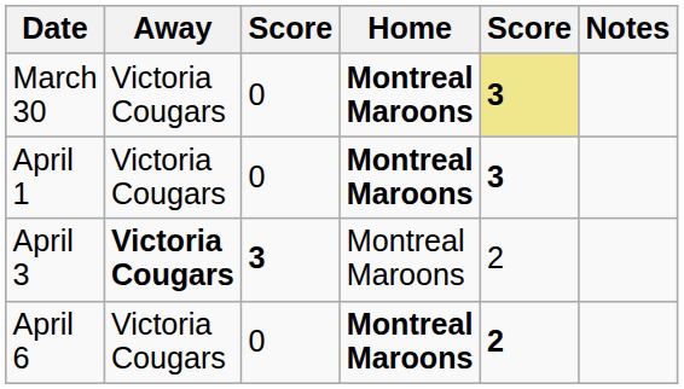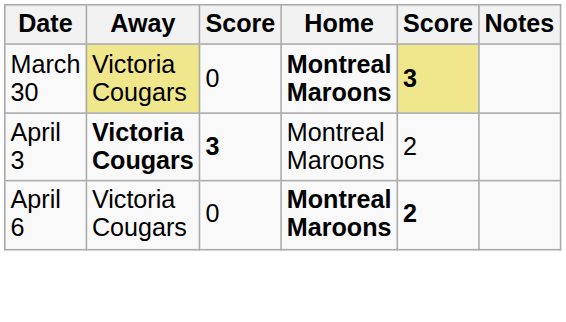 <table class="wikitable">
 <tr>
 <th width="6em">Date</th>
 <th width="10em">Away</th>
 <th width="5em">Score</th>
 <th width="10em">Home</th>
 <th width="5em">Score</th>
 <th width="6em">Notes</th>
 </tr>
 <tr>
 <td>March 30</td>
-<td>Victoria Cougars</td>
+<td style="background: khaki;">Victoria Cougars</td>
 <td>0</td>
 <td><strong>Montreal Maroons</strong></td>
 <td style="background: khaki;"><strong>3</strong></td>
-<td></td>
-</tr>
-<tr>
-<td>April 1</td>
-<td>Victoria Cougars</td>
-<td>0</td>
-<td><strong>Montreal Maroons</strong></td>
-<td><strong>3</strong></td>
 <td></td>
 </tr>
 <tr>
 <td>April 3</td>
 <td><strong>Victoria Cougars</strong></td>
 <td><strong>3</strong></td>
 <td>Montreal Maroons</td>
 <td>2</td>
 <td></td>
 </tr>
 <tr>
 <td>April 6</td>
 <td>Victoria Cougars</td>
 <td>0</td>
 <td><strong>Montreal Maroons</strong></td>
 <td><strong>2</strong></td>
 <td></td>
 </tr>
 </table>
